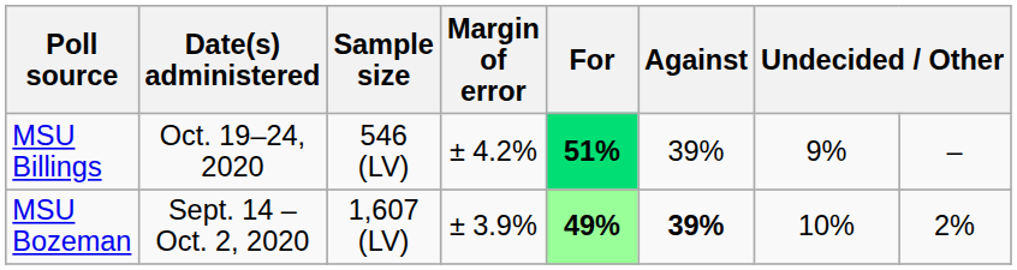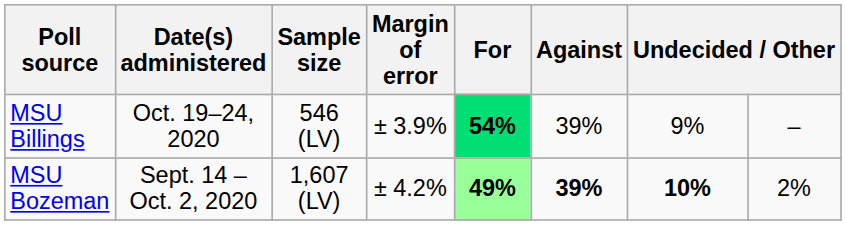 <table class="wikitable" style="font-size:90%;text-align:center;">
 <tr valign="centre">
 <th style="width:40px;">Poll source</th>
 <th style="width:40px;">Date(s)<br>administered</th>
 <th style="width:40px;">Sample<br>size</th>
 <th style="width:40px;">Margin<br>of error</th>
 <th style="width:40px;">For</th>
 <th style="width:40px;">Against</th>
 <th colspan="2">Undecided / Other</th>
 </tr>
 <tr>
 <td style="text-align:left;"><a href='#'>MSU Billings</a></td>
 <td>Oct. 19–24, 2020</td>
 <td>546 (LV)</td>
-<td>± 4.2%</td>
-<td style="background: rgb(1,223,116);"><strong>51%</strong></td>
+<td>± 3.9%</td>
+<td style="background: rgb(1,223,116);"><strong>54%</strong></td>
 <td>39%</td>
 <td>9%</td>
 <td>–</td>
 </tr>
 <tr>
 <td style="text-align:left;"><a href='#'>MSU Bozeman</a></td>
 <td>Sept. 14 – Oct. 2, 2020</td>
 <td>1,607 (LV)</td>
-<td>± 3.9%</td>
+<td>± 4.2%</td>
 <td style="background: rgb(153, 255, 153);"><strong>49%</strong></td>
 <td><strong>39%</strong></td>
-<td>10%</td>
+<td><strong>10%</strong></td>
 <td>2%</td>
 </tr>
 </table>
